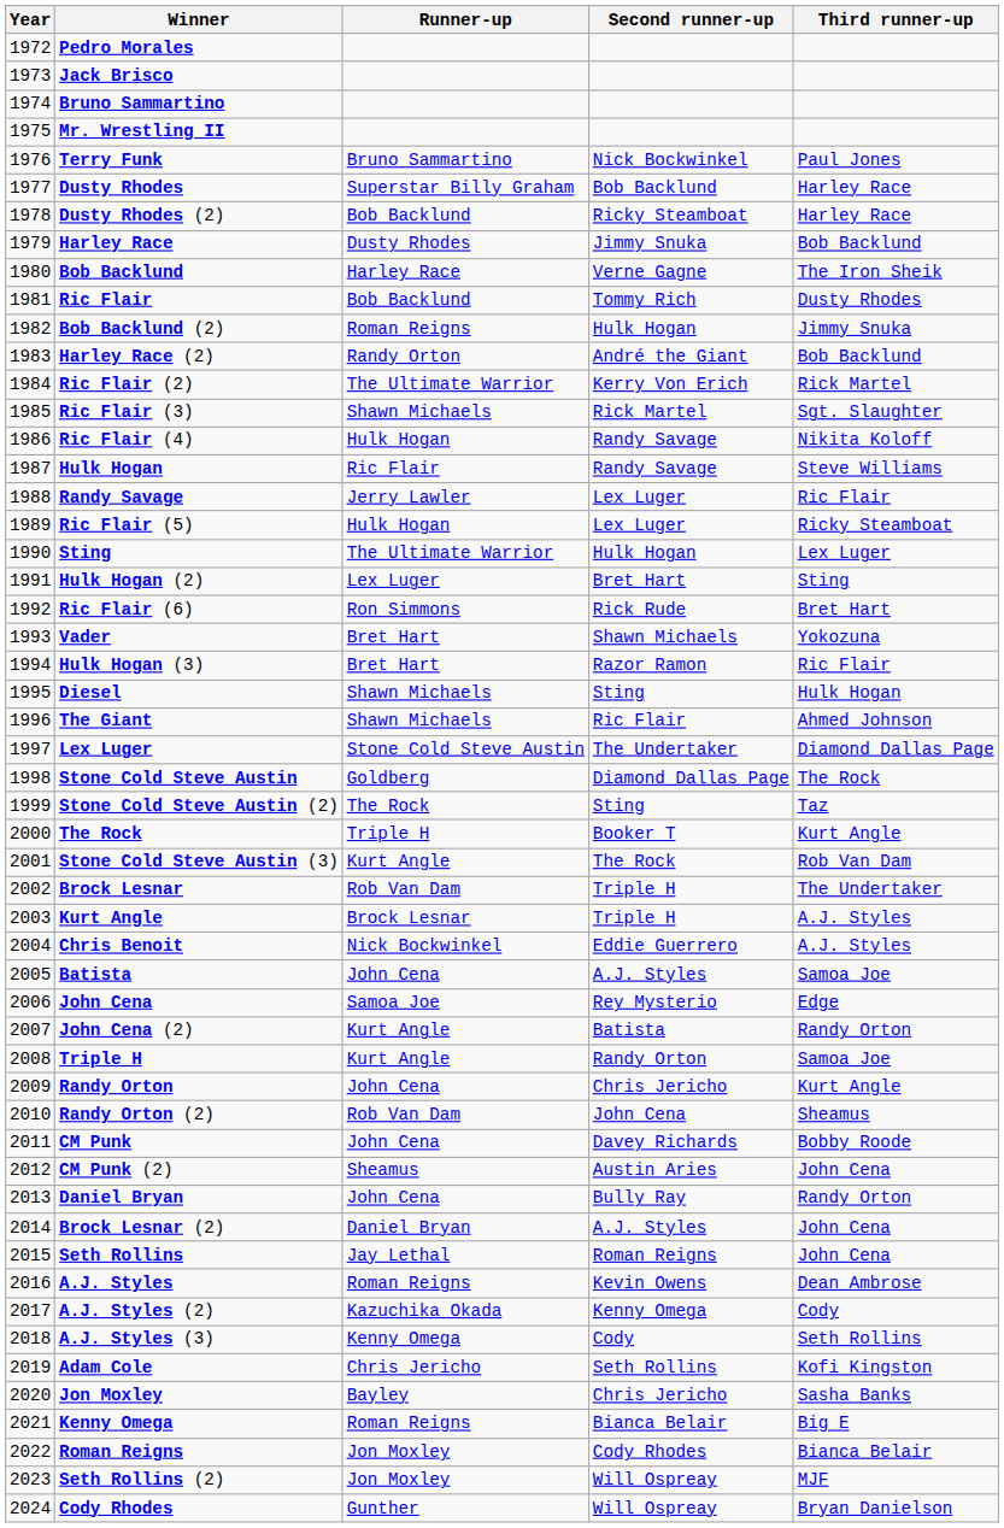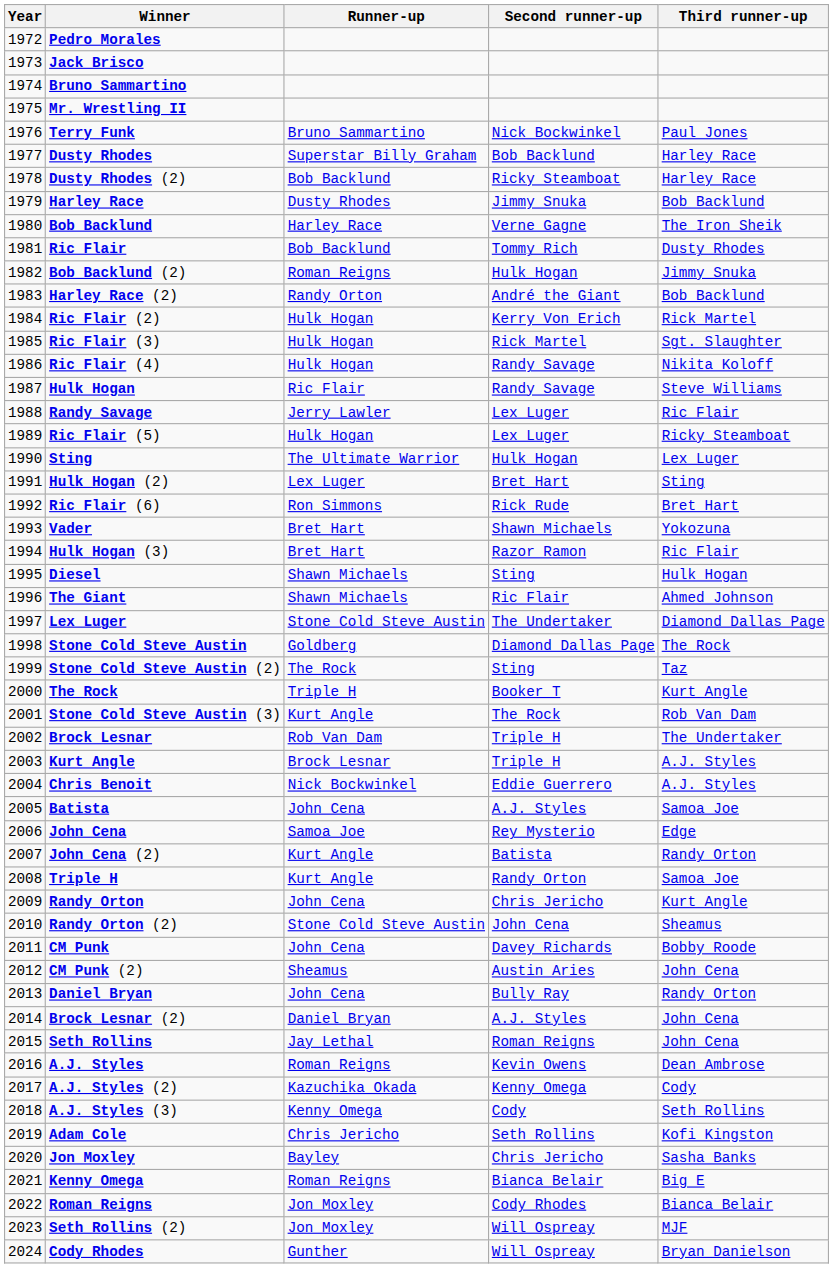 <table class="wikitable">
 <tr>
 <th>Year</th>
 <th>Winner</th>
 <th>Runner-up</th>
 <th>Second runner-up</th>
 <th>Third runner-up</th>
 </tr>
 <tr>
 <td>1972</td>
 <td><strong><a href='#'>Pedro Morales</a></strong></td>
 <td></td>
 <td></td>
 <td></td>
 </tr>
 <tr>
 <td>1973</td>
 <td><strong><a href='#'>Jack Brisco</a></strong></td>
 <td></td>
 <td></td>
 <td></td>
 </tr>
 <tr>
 <td>1974</td>
 <td><strong><a href='#'>Bruno Sammartino</a></strong></td>
 <td></td>
 <td></td>
 <td></td>
 </tr>
 <tr>
 <td>1975</td>
 <td><strong><a href='#'>Mr. Wrestling II</a></strong></td>
 <td></td>
 <td></td>
 <td></td>
 </tr>
 <tr>
 <td>1976</td>
 <td><strong><a href='#'>Terry Funk</a></strong></td>
 <td><a href='#'>Bruno Sammartino</a></td>
 <td><a href='#'>Nick Bockwinkel</a></td>
 <td><a href='#'>Paul Jones</a></td>
 </tr>
 <tr>
 <td>1977</td>
 <td><strong><a href='#'>Dusty Rhodes</a></strong></td>
 <td><a href='#'>Superstar Billy Graham</a></td>
 <td><a href='#'>Bob Backlund</a></td>
 <td><a href='#'>Harley Race</a></td>
 </tr>
 <tr>
 <td>1978</td>
 <td><strong><a href='#'>Dusty Rhodes</a></strong> (2)</td>
 <td><a href='#'>Bob Backlund</a></td>
 <td><a href='#'>Ricky Steamboat</a></td>
 <td><a href='#'>Harley Race</a></td>
 </tr>
 <tr>
 <td>1979</td>
 <td><strong><a href='#'>Harley Race</a></strong></td>
 <td><a href='#'>Dusty Rhodes</a></td>
 <td><a href='#'>Jimmy Snuka</a></td>
 <td><a href='#'>Bob Backlund</a></td>
 </tr>
 <tr>
 <td>1980</td>
 <td><strong><a href='#'>Bob Backlund</a></strong></td>
 <td><a href='#'>Harley Race</a></td>
 <td><a href='#'>Verne Gagne</a></td>
 <td><a href='#'>The Iron Sheik</a></td>
 </tr>
 <tr>
 <td>1981</td>
 <td><strong><a href='#'>Ric Flair</a></strong></td>
 <td><a href='#'>Bob Backlund</a></td>
 <td><a href='#'>Tommy Rich</a></td>
 <td><a href='#'>Dusty Rhodes</a></td>
 </tr>
 <tr>
 <td>1982</td>
 <td><strong><a href='#'>Bob Backlund</a></strong> (2)</td>
 <td><a href='#'>Roman Reigns</a></td>
 <td><a href='#'>Hulk Hogan</a></td>
 <td><a href='#'>Jimmy Snuka</a></td>
 </tr>
 <tr>
 <td>1983</td>
 <td><strong><a href='#'>Harley Race</a></strong> (2)</td>
 <td><a href='#'>Randy Orton</a></td>
 <td><a href='#'>André the Giant</a></td>
 <td><a href='#'>Bob Backlund</a></td>
 </tr>
 <tr>
 <td>1984</td>
 <td><strong><a href='#'>Ric Flair</a></strong> (2)</td>
-<td><a href='#'>The Ultimate Warrior</a></td>
+<td><a href='#'>Hulk Hogan</a></td>
 <td><a href='#'>Kerry Von Erich</a></td>
 <td><a href='#'>Rick Martel</a></td>
 </tr>
 <tr>
 <td>1985</td>
 <td><strong><a href='#'>Ric Flair</a></strong> (3)</td>
-<td><a href='#'>Shawn Michaels</a></td>
+<td><a href='#'>Hulk Hogan</a></td>
 <td><a href='#'>Rick Martel</a></td>
 <td><a href='#'>Sgt. Slaughter</a></td>
 </tr>
 <tr>
 <td>1986</td>
 <td><strong><a href='#'>Ric Flair</a></strong> (4)</td>
 <td><a href='#'>Hulk Hogan</a></td>
 <td><a href='#'>Randy Savage</a></td>
 <td><a href='#'>Nikita Koloff</a></td>
 </tr>
 <tr>
 <td>1987</td>
 <td><strong><a href='#'>Hulk Hogan</a></strong></td>
 <td><a href='#'>Ric Flair</a></td>
 <td><a href='#'>Randy Savage</a></td>
 <td><a href='#'>Steve Williams</a></td>
 </tr>
 <tr>
 <td>1988</td>
 <td><strong><a href='#'>Randy Savage</a></strong></td>
 <td><a href='#'>Jerry Lawler</a></td>
 <td><a href='#'>Lex Luger</a></td>
 <td><a href='#'>Ric Flair</a></td>
 </tr>
 <tr>
 <td>1989</td>
 <td><strong><a href='#'>Ric Flair</a></strong> (5)</td>
 <td><a href='#'>Hulk Hogan</a></td>
 <td><a href='#'>Lex Luger</a></td>
 <td><a href='#'>Ricky Steamboat</a></td>
 </tr>
 <tr>
 <td>1990</td>
 <td><strong><a href='#'>Sting</a></strong></td>
 <td><a href='#'>The Ultimate Warrior</a></td>
 <td><a href='#'>Hulk Hogan</a></td>
 <td><a href='#'>Lex Luger</a></td>
 </tr>
 <tr>
 <td>1991</td>
 <td><strong><a href='#'>Hulk Hogan</a></strong> (2)</td>
 <td><a href='#'>Lex Luger</a></td>
 <td><a href='#'>Bret Hart</a></td>
 <td><a href='#'>Sting</a></td>
 </tr>
 <tr>
 <td>1992</td>
 <td><strong><a href='#'>Ric Flair</a></strong> (6)</td>
 <td><a href='#'>Ron Simmons</a></td>
 <td><a href='#'>Rick Rude</a></td>
 <td><a href='#'>Bret Hart</a></td>
 </tr>
 <tr>
 <td>1993</td>
 <td><strong><a href='#'>Vader</a></strong></td>
 <td><a href='#'>Bret Hart</a></td>
 <td><a href='#'>Shawn Michaels</a></td>
 <td><a href='#'>Yokozuna</a></td>
 </tr>
 <tr>
 <td>1994</td>
 <td><strong><a href='#'>Hulk Hogan</a></strong> (3)</td>
 <td><a href='#'>Bret Hart</a></td>
 <td><a href='#'>Razor Ramon</a></td>
 <td><a href='#'>Ric Flair</a></td>
 </tr>
 <tr>
 <td>1995</td>
 <td><strong><a href='#'>Diesel</a></strong></td>
 <td><a href='#'>Shawn Michaels</a></td>
 <td><a href='#'>Sting</a></td>
 <td><a href='#'>Hulk Hogan</a></td>
 </tr>
 <tr>
 <td>1996</td>
 <td><strong><a href='#'>The Giant</a></strong></td>
 <td><a href='#'>Shawn Michaels</a></td>
 <td><a href='#'>Ric Flair</a></td>
 <td><a href='#'>Ahmed Johnson</a></td>
 </tr>
 <tr>
 <td>1997</td>
 <td><strong><a href='#'>Lex Luger</a></strong></td>
 <td><a href='#'>Stone Cold Steve Austin</a></td>
 <td><a href='#'>The Undertaker</a></td>
 <td><a href='#'>Diamond Dallas Page</a></td>
 </tr>
 <tr>
 <td>1998</td>
 <td><strong><a href='#'>Stone Cold Steve Austin</a></strong></td>
 <td><a href='#'>Goldberg</a></td>
 <td><a href='#'>Diamond Dallas Page</a></td>
 <td><a href='#'>The Rock</a></td>
 </tr>
 <tr>
 <td>1999</td>
 <td><strong><a href='#'>Stone Cold Steve Austin</a></strong> (2)</td>
 <td><a href='#'>The Rock</a></td>
 <td><a href='#'>Sting</a></td>
 <td><a href='#'>Taz</a></td>
 </tr>
 <tr>
 <td>2000</td>
 <td><strong><a href='#'>The Rock</a></strong></td>
 <td><a href='#'>Triple H</a></td>
 <td><a href='#'>Booker T</a></td>
 <td><a href='#'>Kurt Angle</a></td>
 </tr>
 <tr>
 <td>2001</td>
 <td><strong><a href='#'>Stone Cold Steve Austin</a></strong> (3)</td>
 <td><a href='#'>Kurt Angle</a></td>
 <td><a href='#'>The Rock</a></td>
 <td><a href='#'>Rob Van Dam</a></td>
 </tr>
 <tr>
 <td>2002</td>
 <td><strong><a href='#'>Brock Lesnar</a></strong></td>
 <td><a href='#'>Rob Van Dam</a></td>
 <td><a href='#'>Triple H</a></td>
 <td><a href='#'>The Undertaker</a></td>
 </tr>
 <tr>
 <td>2003</td>
 <td><strong><a href='#'>Kurt Angle</a></strong></td>
 <td><a href='#'>Brock Lesnar</a></td>
 <td><a href='#'>Triple H</a></td>
 <td><a href='#'>A.J. Styles</a></td>
 </tr>
 <tr>
 <td>2004</td>
 <td><strong><a href='#'>Chris Benoit</a></strong></td>
 <td><a href='#'>Nick Bockwinkel</a></td>
 <td><a href='#'>Eddie Guerrero</a></td>
 <td><a href='#'>A.J. Styles</a></td>
 </tr>
 <tr>
 <td>2005</td>
 <td><strong><a href='#'>Batista</a></strong></td>
 <td><a href='#'>John Cena</a></td>
 <td><a href='#'>A.J. Styles</a></td>
 <td><a href='#'>Samoa Joe</a></td>
 </tr>
 <tr>
 <td>2006</td>
 <td><strong><a href='#'>John Cena</a></strong></td>
 <td><a href='#'>Samoa Joe</a></td>
 <td><a href='#'>Rey Mysterio</a></td>
 <td><a href='#'>Edge</a></td>
 </tr>
 <tr>
 <td>2007</td>
 <td><strong><a href='#'>John Cena</a></strong> (2)</td>
 <td><a href='#'>Kurt Angle</a></td>
 <td><a href='#'>Batista</a></td>
 <td><a href='#'>Randy Orton</a></td>
 </tr>
 <tr>
 <td>2008</td>
 <td><strong><a href='#'>Triple H</a></strong></td>
 <td><a href='#'>Kurt Angle</a></td>
 <td><a href='#'>Randy Orton</a></td>
 <td><a href='#'>Samoa Joe</a></td>
 </tr>
 <tr>
 <td>2009</td>
 <td><strong><a href='#'>Randy Orton</a></strong></td>
 <td><a href='#'>John Cena</a></td>
 <td><a href='#'>Chris Jericho</a></td>
 <td><a href='#'>Kurt Angle</a></td>
 </tr>
 <tr>
 <td>2010</td>
 <td><strong><a href='#'>Randy Orton</a></strong> (2)</td>
-<td><a href='#'>Rob Van Dam</a></td>
+<td><a href='#'>Stone Cold Steve Austin</a></td>
 <td><a href='#'>John Cena</a></td>
 <td><a href='#'>Sheamus</a></td>
 </tr>
 <tr>
 <td>2011</td>
 <td><strong><a href='#'>CM Punk</a></strong></td>
 <td><a href='#'>John Cena</a></td>
 <td><a href='#'>Davey Richards</a></td>
 <td><a href='#'>Bobby Roode</a></td>
 </tr>
 <tr>
 <td>2012</td>
 <td><strong><a href='#'>CM Punk</a></strong> (2)</td>
 <td><a href='#'>Sheamus</a></td>
 <td><a href='#'>Austin Aries</a></td>
 <td><a href='#'>John Cena</a></td>
 </tr>
 <tr>
 <td>2013</td>
 <td><strong><a href='#'>Daniel Bryan</a></strong></td>
 <td><a href='#'>John Cena</a></td>
 <td><a href='#'>Bully Ray</a></td>
 <td><a href='#'>Randy Orton</a></td>
 </tr>
 <tr>
 <td>2014</td>
 <td><strong><a href='#'>Brock Lesnar</a></strong> (2)</td>
 <td><a href='#'>Daniel Bryan</a></td>
 <td><a href='#'>A.J. Styles</a></td>
 <td><a href='#'>John Cena</a></td>
 </tr>
 <tr>
 <td>2015</td>
 <td><strong><a href='#'>Seth Rollins</a></strong></td>
 <td><a href='#'>Jay Lethal</a></td>
 <td><a href='#'>Roman Reigns</a></td>
 <td><a href='#'>John Cena</a></td>
 </tr>
 <tr>
 <td>2016</td>
 <td><strong><a href='#'>A.J. Styles</a></strong></td>
 <td><a href='#'>Roman Reigns</a></td>
 <td><a href='#'>Kevin Owens</a></td>
 <td><a href='#'>Dean Ambrose</a></td>
 </tr>
 <tr>
 <td>2017</td>
 <td><strong><a href='#'>A.J. Styles</a></strong> (2)</td>
 <td><a href='#'>Kazuchika Okada</a></td>
 <td><a href='#'>Kenny Omega</a></td>
 <td><a href='#'>Cody</a></td>
 </tr>
 <tr>
 <td>2018</td>
 <td><strong><a href='#'>A.J. Styles</a></strong> (3)</td>
 <td><a href='#'>Kenny Omega</a></td>
 <td><a href='#'>Cody</a></td>
 <td><a href='#'>Seth Rollins</a></td>
 </tr>
 <tr>
 <td>2019</td>
 <td><strong><a href='#'>Adam Cole</a></strong></td>
 <td><a href='#'>Chris Jericho</a></td>
 <td><a href='#'>Seth Rollins</a></td>
 <td><a href='#'>Kofi Kingston</a></td>
 </tr>
 <tr>
 <td>2020</td>
 <td><strong><a href='#'>Jon Moxley</a></strong></td>
 <td><a href='#'>Bayley</a></td>
 <td><a href='#'>Chris Jericho</a></td>
 <td><a href='#'>Sasha Banks</a></td>
 </tr>
 <tr>
 <td>2021</td>
 <td><strong><a href='#'>Kenny Omega</a></strong></td>
 <td><a href='#'>Roman Reigns</a></td>
 <td><a href='#'>Bianca Belair</a></td>
 <td><a href='#'>Big E</a></td>
 </tr>
 <tr>
 <td>2022</td>
 <td><strong><a href='#'>Roman Reigns</a></strong></td>
 <td><a href='#'>Jon Moxley</a></td>
 <td><a href='#'>Cody Rhodes</a></td>
 <td><a href='#'>Bianca Belair</a></td>
 </tr>
 <tr>
 <td>2023</td>
 <td><strong><a href='#'>Seth Rollins</a></strong> (2)</td>
 <td><a href='#'>Jon Moxley</a></td>
 <td><a href='#'>Will Ospreay</a></td>
 <td><a href='#'>MJF</a></td>
 </tr>
 <tr>
 <td>2024</td>
 <td><strong><a href='#'>Cody Rhodes</a></strong></td>
 <td><a href='#'>Gunther</a></td>
 <td><a href='#'>Will Ospreay</a></td>
 <td><a href='#'>Bryan Danielson</a></td>
 </tr>
 </table>
